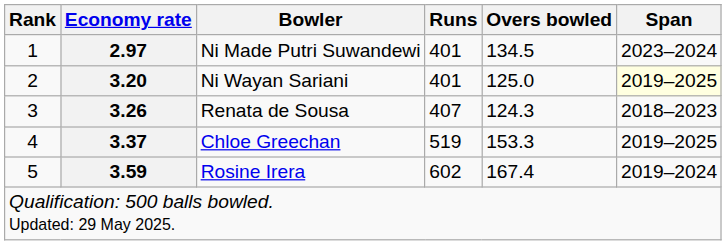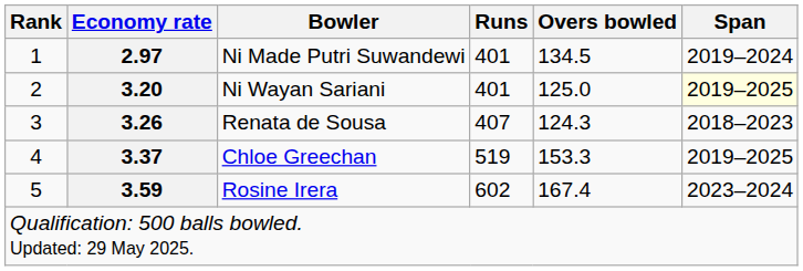 <table class="wikitable sortable">
 <tr>
 <th>Rank</th>
 <th><a href='#'>Economy rate</a></th>
 <th>Bowler</th>
 <th>Runs</th>
 <th>Overs bowled</th>
 <th>Span</th>
 </tr>
 <tr>
 <td align=center>1</td>
 <th scope="row">2.97</th>
 <td> Ni Made Putri Suwandewi</td>
 <td>401</td>
 <td>134.5</td>
-<td>2023–2024</td>
+<td>2019–2024</td>
 </tr>
 <tr>
 <td align=center>2</td>
 <th scope="row">3.20</th>
 <td> Ni Wayan Sariani</td>
 <td>401</td>
 <td>125.0</td>
 <td style="background: lightyellow;">2019–2025</td>
 </tr>
 <tr>
 <td align=center>3</td>
 <th scope="row">3.26</th>
 <td> Renata de Sousa</td>
 <td>407</td>
 <td>124.3</td>
 <td>2018–2023</td>
 </tr>
 <tr>
 <td align=center>4</td>
 <th scope="row">3.37</th>
 <td> <a href='#'>Chloe Greechan</a></td>
 <td>519</td>
 <td>153.3</td>
 <td>2019–2025</td>
 </tr>
 <tr>
 <td align=center>5</td>
 <th scope="row">3.59</th>
 <td> <a href='#'>Rosine Irera</a></td>
 <td>602</td>
 <td>167.4</td>
-<td>2019–2024</td>
+<td>2023–2024</td>
 </tr>
 <tr class="sortbottom">
 <td scope="row" colspan="6" style="text-align:left;"><em>Qualification: 500 balls bowled.</em><br><small>Updated: 29 May 2025.</small></td>
 </tr>
 </table>
